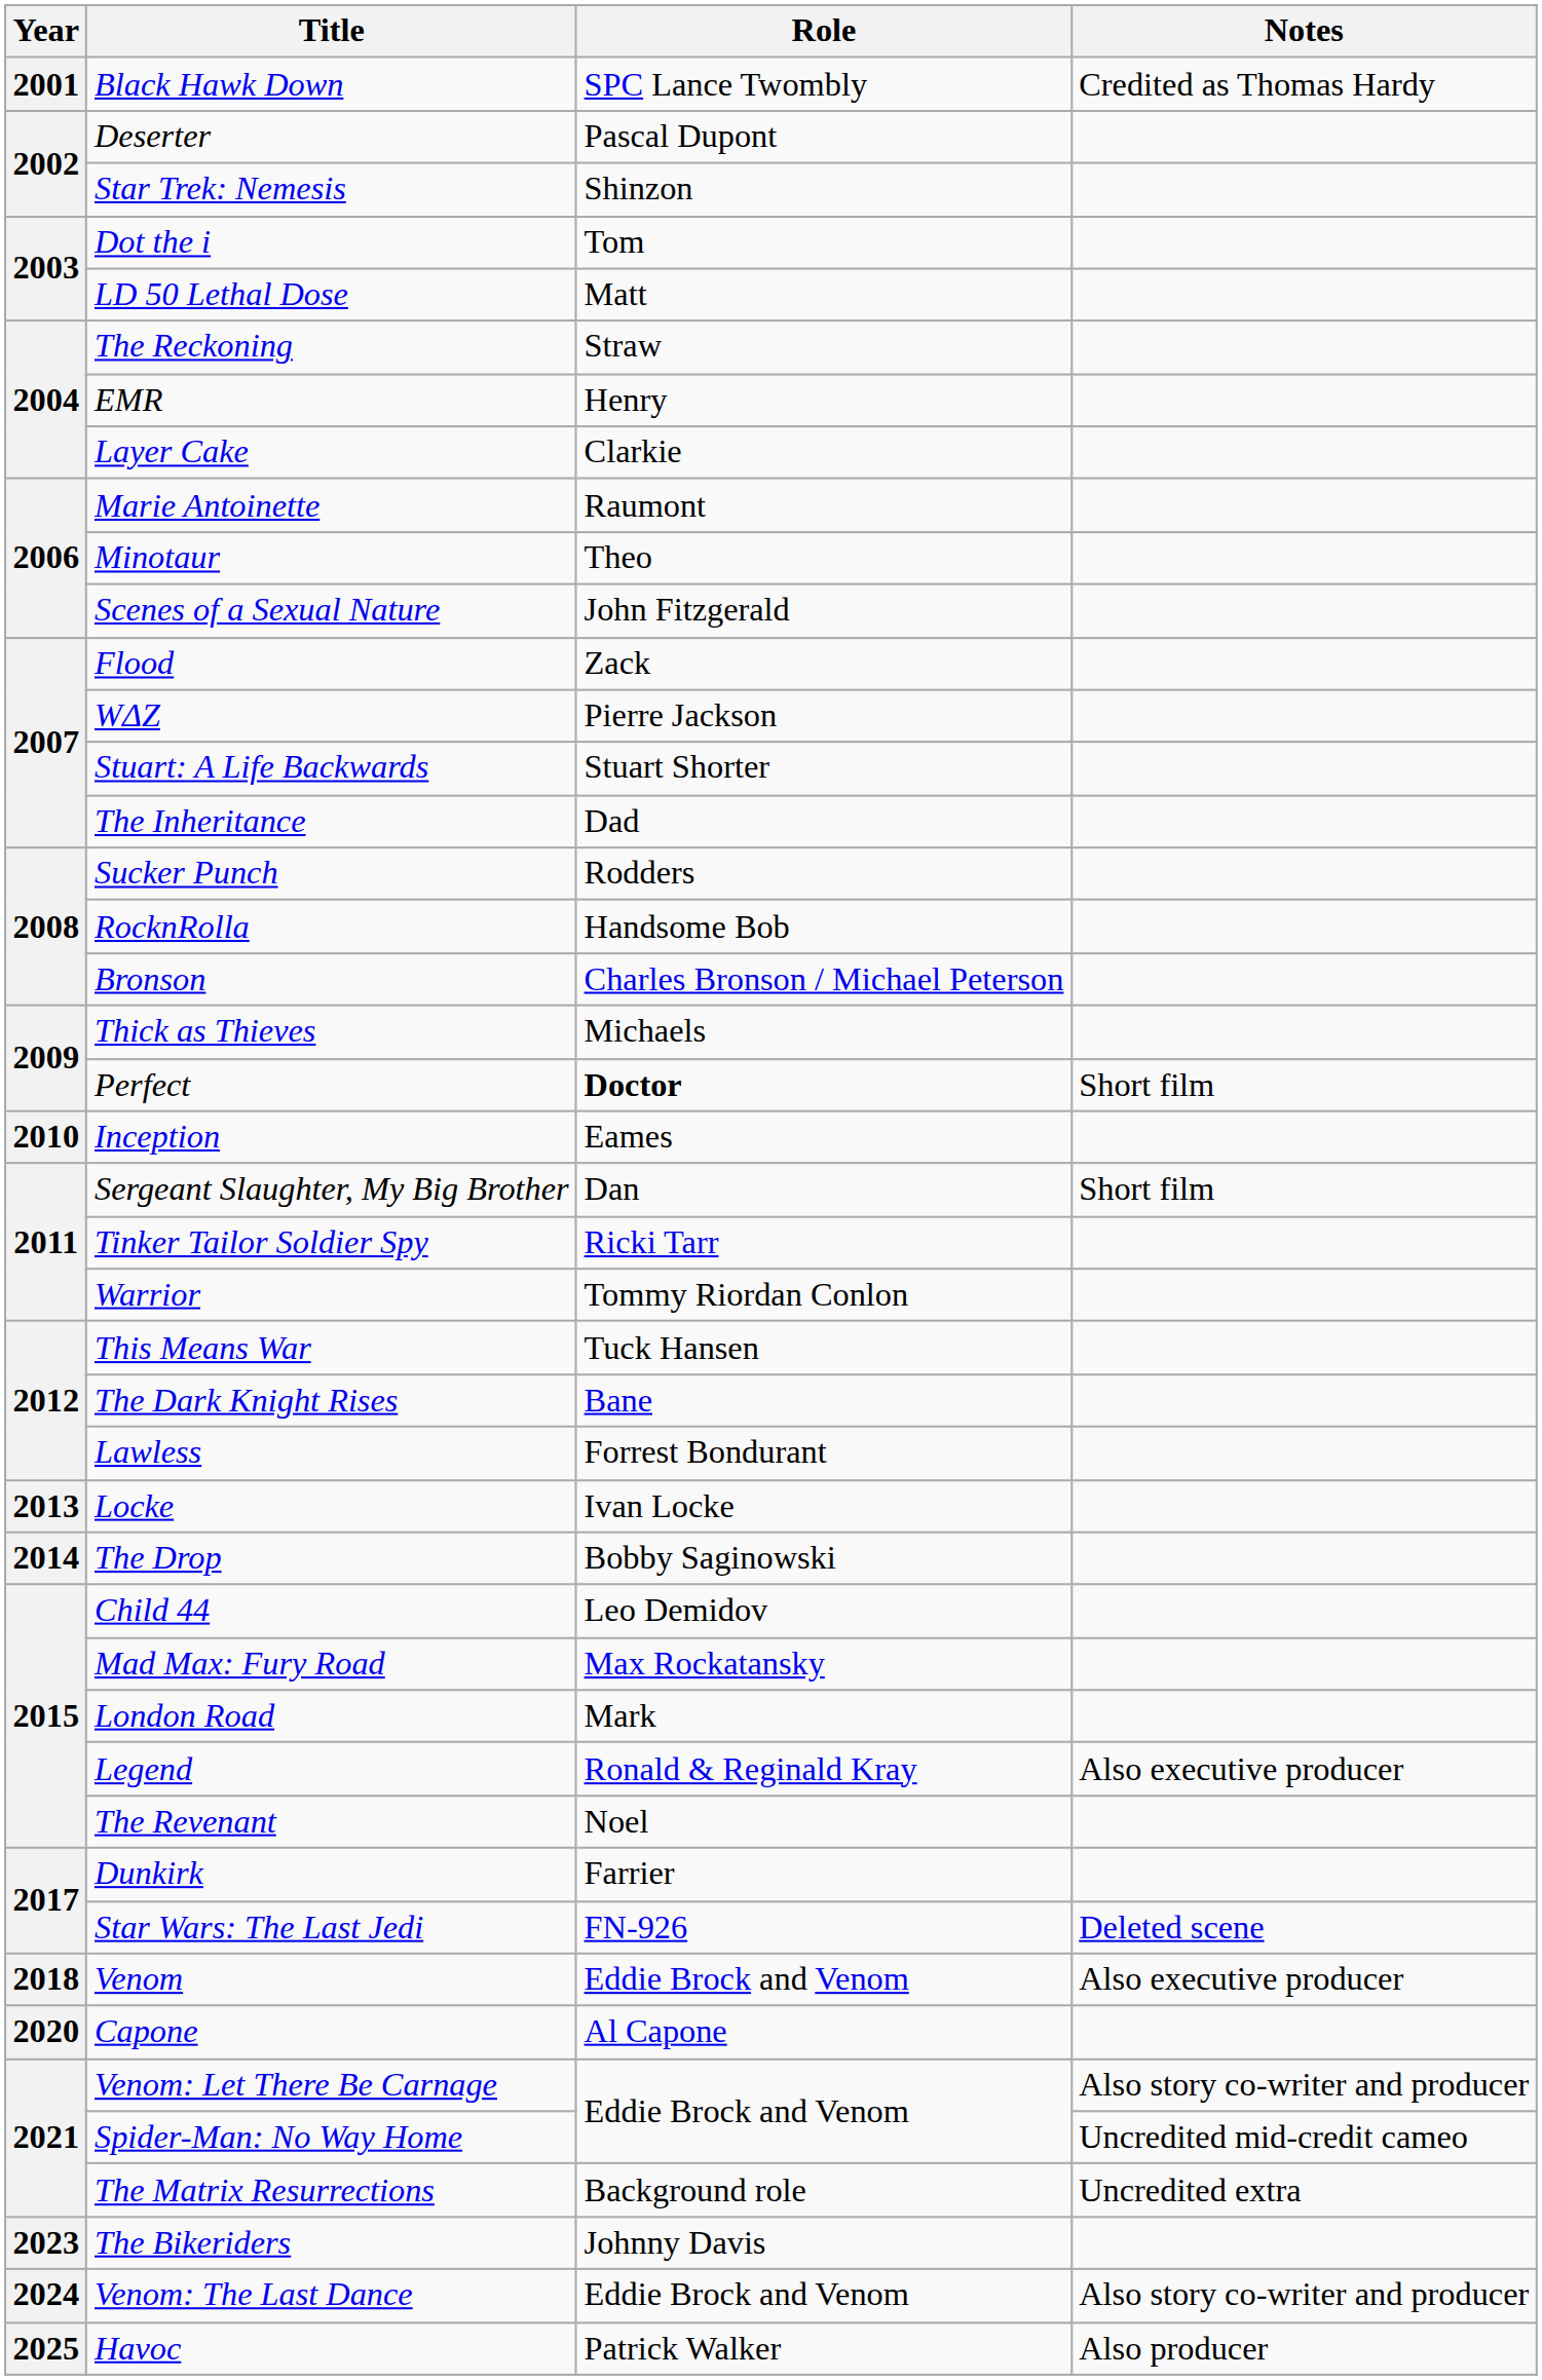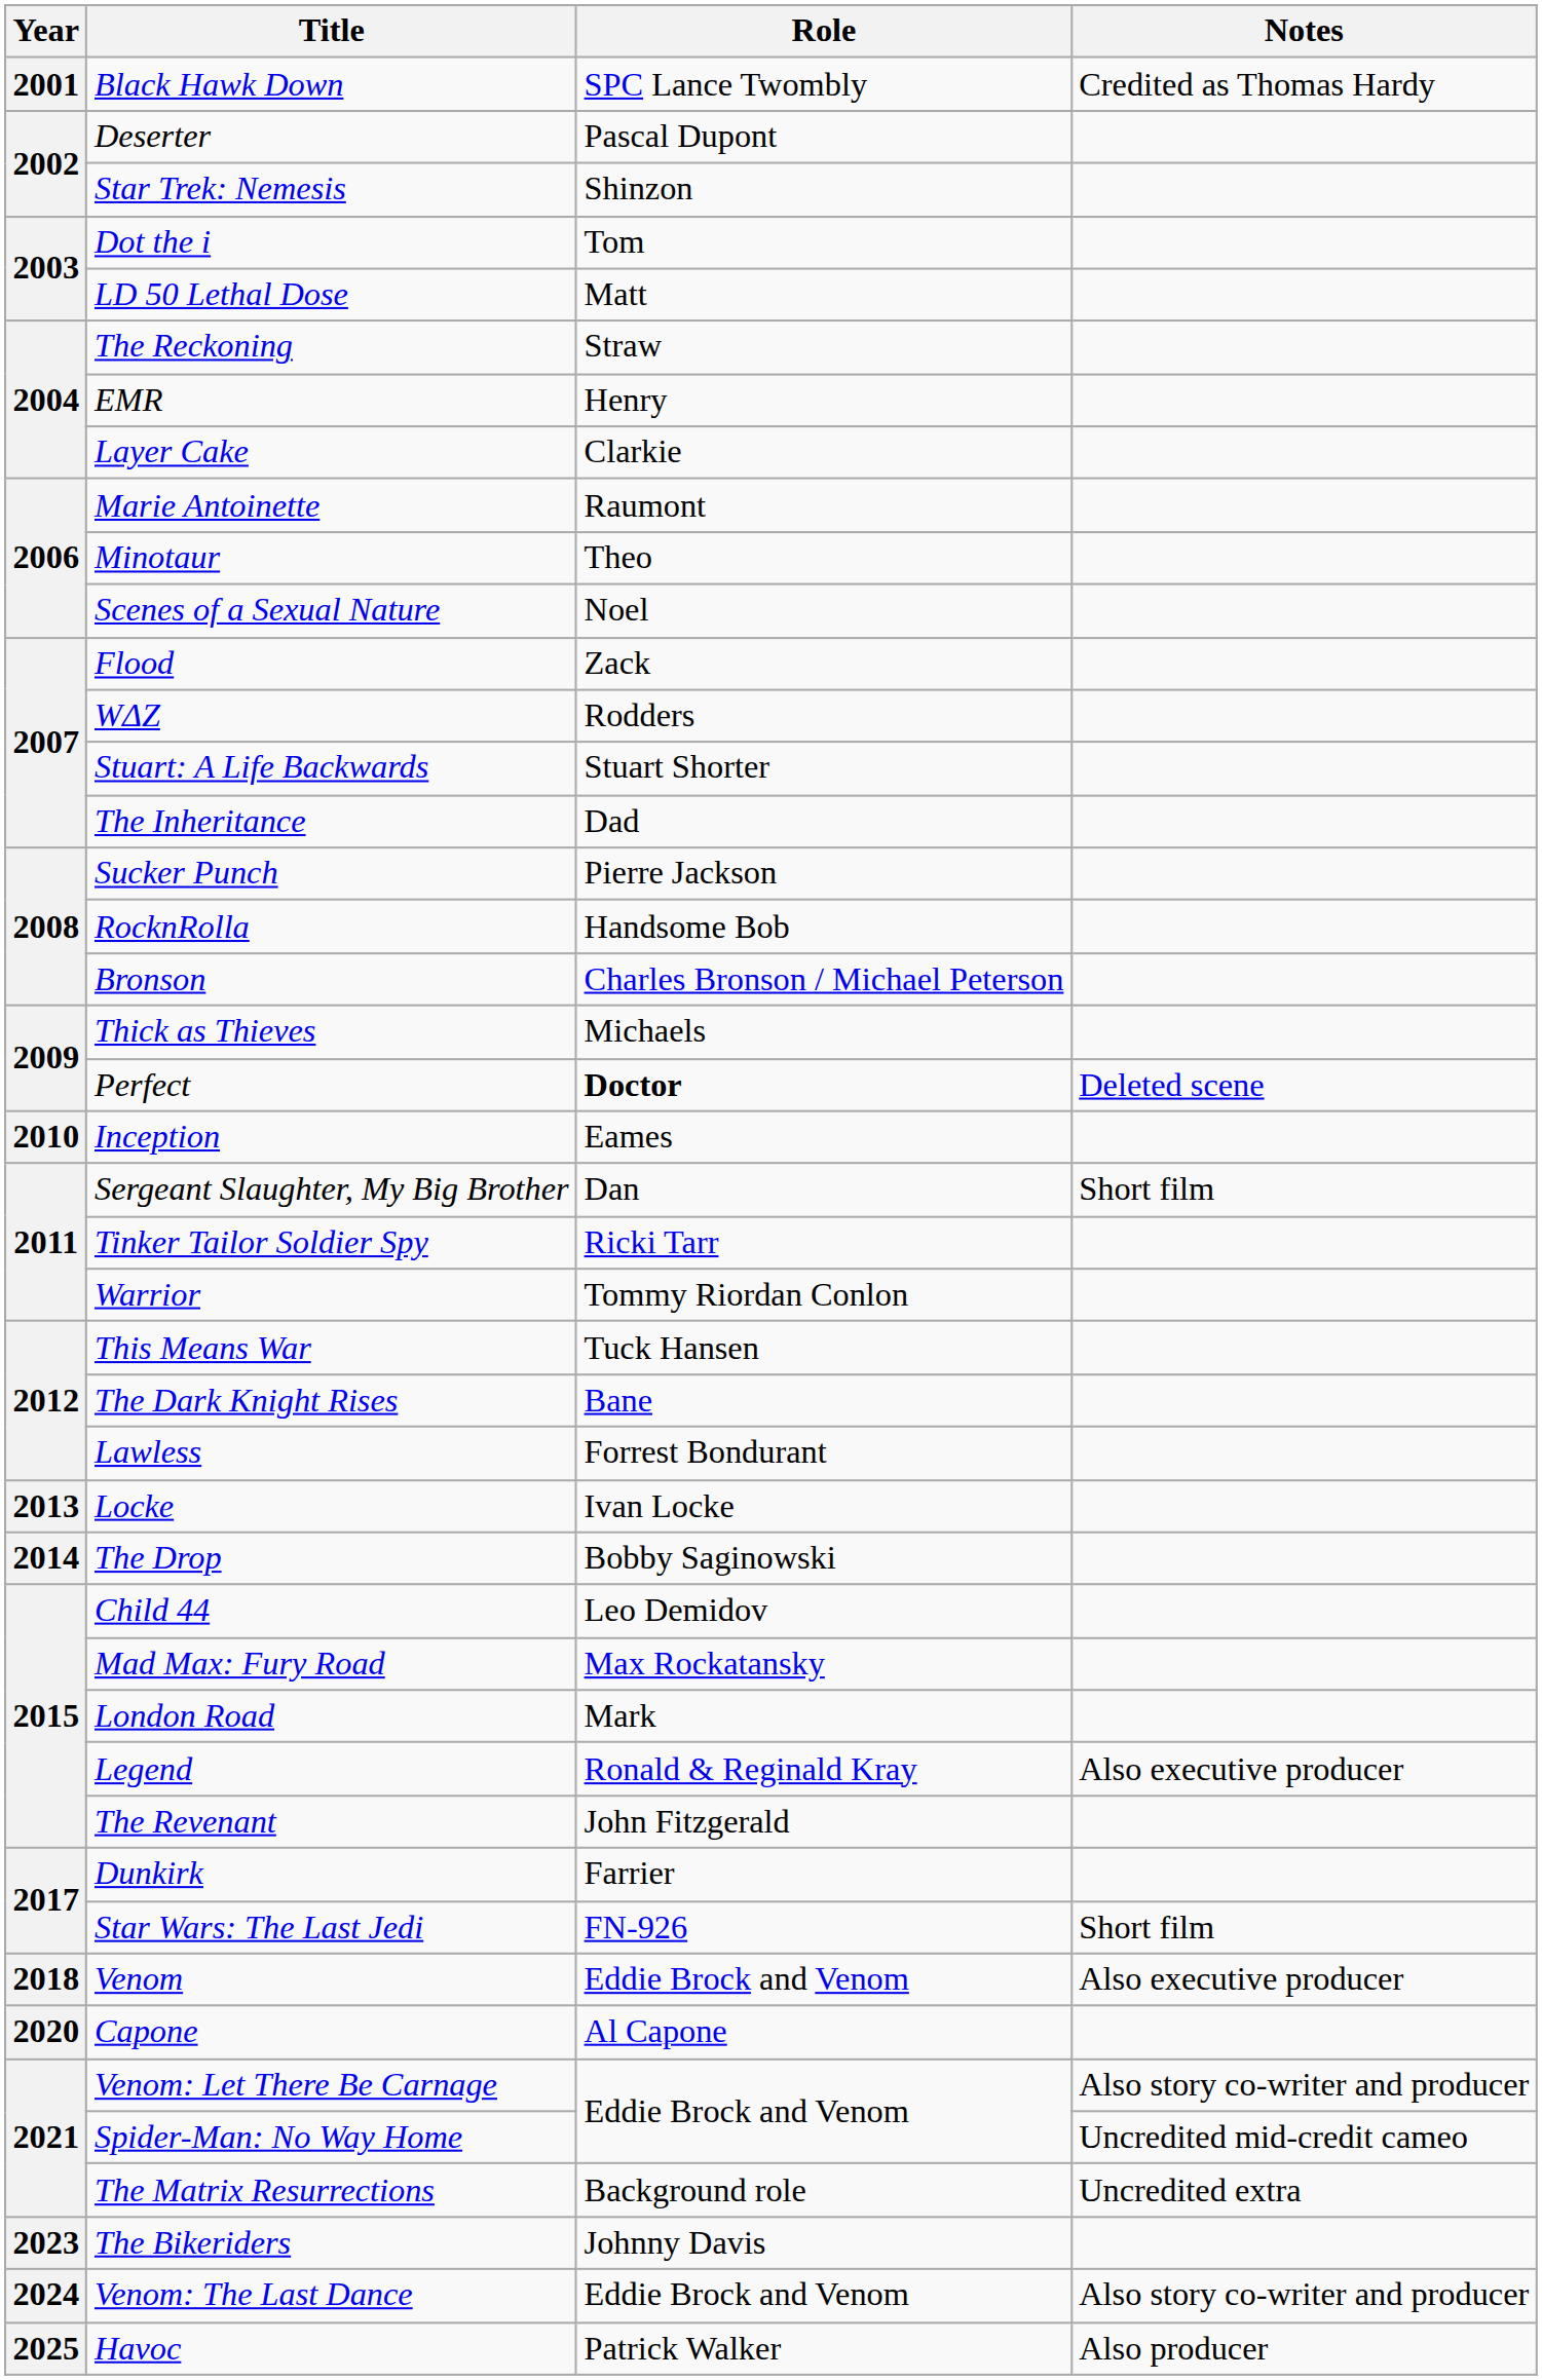 <table class="wikitable sortable plainrowheaders">
 <tr>
 <th scope="col">Year</th>
 <th scope="col">Title</th>
 <th scope="col">Role</th>
 <th scope="col" class="unsortable">Notes</th>
 </tr>
 <tr>
 <th scope="row">2001</th>
 <td><em><a href='#'>Black Hawk Down</a></em></td>
 <td><a href='#'>SPC</a> Lance Twombly</td>
 <td>Credited as Thomas Hardy</td>
 </tr>
 <tr>
 <th rowspan=2 scope="row">2002</th>
 <td><em>Deserter</em></td>
 <td>Pascal Dupont</td>
 <td></td>
 </tr>
 <tr>
 <td><em><a href='#'>Star Trek: Nemesis</a></em></td>
 <td>Shinzon</td>
 <td></td>
 </tr>
 <tr>
 <th rowspan=2 scope="row">2003</th>
 <td><em><a href='#'>Dot the i</a></em></td>
 <td>Tom</td>
 <td></td>
 </tr>
 <tr>
 <td><em><a href='#'>LD 50 Lethal Dose</a></em></td>
 <td>Matt</td>
 <td></td>
 </tr>
 <tr>
 <th rowspan=3 scope="row">2004</th>
 <td><em><a href='#'>The Reckoning</a></em></td>
 <td>Straw</td>
 <td></td>
 </tr>
 <tr>
 <td><em>EMR</em></td>
 <td>Henry</td>
 <td></td>
 </tr>
 <tr>
 <td><em><a href='#'>Layer Cake</a></em></td>
 <td>Clarkie</td>
 <td></td>
 </tr>
 <tr>
 <th rowspan=3 scope="row">2006</th>
 <td><em><a href='#'>Marie Antoinette</a></em></td>
 <td>Raumont</td>
 <td></td>
 </tr>
 <tr>
 <td><em><a href='#'>Minotaur</a></em></td>
 <td>Theo</td>
 <td></td>
 </tr>
 <tr>
 <td><em><a href='#'>Scenes of a Sexual Nature</a></em></td>
-<td>John Fitzgerald</td>
+<td>Noel</td>
 <td></td>
 </tr>
 <tr>
 <th rowspan=4 scope="row">2007</th>
 <td><em><a href='#'>Flood</a></em></td>
 <td>Zack</td>
 <td></td>
 </tr>
 <tr>
 <td><em><a href='#'>WΔZ</a></em></td>
-<td>Pierre Jackson</td>
+<td>Rodders</td>
 <td></td>
 </tr>
 <tr>
 <td><em><a href='#'>Stuart: A Life Backwards</a></em></td>
 <td>Stuart Shorter</td>
 <td></td>
 </tr>
 <tr>
 <td><em><a href='#'>The Inheritance</a></em></td>
 <td>Dad</td>
 <td></td>
 </tr>
 <tr>
 <th rowspan=3 scope="row">2008</th>
 <td><em><a href='#'>Sucker Punch</a></em></td>
-<td>Rodders</td>
+<td>Pierre Jackson</td>
 <td></td>
 </tr>
 <tr>
 <td><em><a href='#'>RocknRolla</a></em></td>
 <td>Handsome Bob</td>
 <td></td>
 </tr>
 <tr>
 <td><em><a href='#'>Bronson</a></em></td>
 <td><a href='#'>Charles Bronson / Michael Peterson</a></td>
 <td></td>
 </tr>
 <tr>
 <th rowspan=2 scope="row">2009</th>
 <td><em><a href='#'>Thick as Thieves</a></em></td>
 <td>Michaels</td>
 <td></td>
 </tr>
 <tr>
 <td><em>Perfect</em></td>
 <td><strong>Doctor</strong></td>
-<td>Short film</td>
+<td><a href='#'>Deleted scene</a></td>
 </tr>
 <tr>
 <th scope="row">2010</th>
 <td><em><a href='#'>Inception</a></em></td>
 <td>Eames</td>
 <td></td>
 </tr>
 <tr>
 <th rowspan=3 scope="row">2011</th>
 <td><em>Sergeant Slaughter, My Big Brother</em></td>
 <td>Dan</td>
 <td>Short film</td>
 </tr>
 <tr>
 <td><em><a href='#'>Tinker Tailor Soldier Spy</a></em></td>
 <td><a href='#'>Ricki Tarr</a></td>
 <td></td>
 </tr>
 <tr>
 <td><em><a href='#'>Warrior</a></em></td>
 <td>Tommy Riordan Conlon</td>
 <td></td>
 </tr>
 <tr>
 <th rowspan=3 scope="row">2012</th>
 <td><em><a href='#'>This Means War</a></em></td>
 <td>Tuck Hansen</td>
 <td></td>
 </tr>
 <tr>
 <td><em><a href='#'>The Dark Knight Rises</a></em></td>
 <td><a href='#'>Bane</a></td>
 <td></td>
 </tr>
 <tr>
 <td><em><a href='#'>Lawless</a></em></td>
 <td>Forrest Bondurant</td>
 <td></td>
 </tr>
 <tr>
 <th scope="row">2013</th>
 <td><em><a href='#'>Locke</a></em></td>
 <td>Ivan Locke</td>
 <td></td>
 </tr>
 <tr>
 <th scope="row">2014</th>
 <td><em><a href='#'>The Drop</a></em></td>
 <td>Bobby Saginowski</td>
 <td></td>
 </tr>
 <tr>
 <th rowspan=5 scope="row">2015</th>
 <td><em><a href='#'>Child 44</a></em></td>
 <td>Leo Demidov</td>
 <td></td>
 </tr>
 <tr>
 <td><em><a href='#'>Mad Max: Fury Road</a></em></td>
 <td><a href='#'>Max Rockatansky</a></td>
 <td></td>
 </tr>
 <tr>
 <td><em><a href='#'>London Road</a></em></td>
 <td>Mark</td>
 <td></td>
 </tr>
 <tr>
 <td><em><a href='#'>Legend</a></em></td>
 <td><a href='#'>Ronald & Reginald Kray</a></td>
 <td>Also executive producer</td>
 </tr>
 <tr>
 <td><em><a href='#'>The Revenant</a></em></td>
-<td>Noel</td>
+<td>John Fitzgerald</td>
 <td></td>
 </tr>
 <tr>
 <th rowspan=2 scope="row">2017</th>
 <td><em><a href='#'>Dunkirk</a></em></td>
 <td>Farrier</td>
 <td></td>
 </tr>
 <tr>
 <td><em><a href='#'>Star Wars: The Last Jedi</a></em></td>
 <td><a href='#'>FN-926</a></td>
-<td><a href='#'>Deleted scene</a></td>
+<td>Short film</td>
 </tr>
 <tr>
 <th scope="row">2018</th>
 <td><em><a href='#'>Venom</a></em></td>
 <td><a href='#'>Eddie Brock</a> and <a href='#'>Venom</a></td>
 <td>Also executive producer</td>
 </tr>
 <tr>
 <th scope="row">2020</th>
 <td><em><a href='#'>Capone</a></em></td>
 <td><a href='#'>Al Capone</a></td>
 <td></td>
 </tr>
 <tr>
 <th rowspan=3 scope="row">2021</th>
 <td><em><a href='#'>Venom: Let There Be Carnage</a></em></td>
 <td rowspan="2">Eddie Brock and Venom</td>
 <td>Also story co-writer and producer</td>
 </tr>
 <tr>
 <td><em><a href='#'>Spider-Man: No Way Home</a></em></td>
 <td>Uncredited mid-credit cameo</td>
 </tr>
 <tr>
 <td><em><a href='#'>The Matrix Resurrections</a></em></td>
 <td>Background role</td>
 <td>Uncredited extra</td>
 </tr>
 <tr>
 <th scope="row">2023</th>
 <td><em><a href='#'>The Bikeriders</a></em></td>
 <td>Johnny Davis</td>
 <td></td>
 </tr>
 <tr>
 <th scope="row">2024</th>
 <td><em><a href='#'>Venom: The Last Dance</a></em></td>
 <td>Eddie Brock and Venom</td>
 <td>Also story co-writer and producer</td>
 </tr>
 <tr>
 <th scope="row">2025</th>
 <td><em><a href='#'>Havoc</a> </em></td>
 <td>Patrick Walker</td>
 <td>Also producer</td>
 </tr>
 </table>
